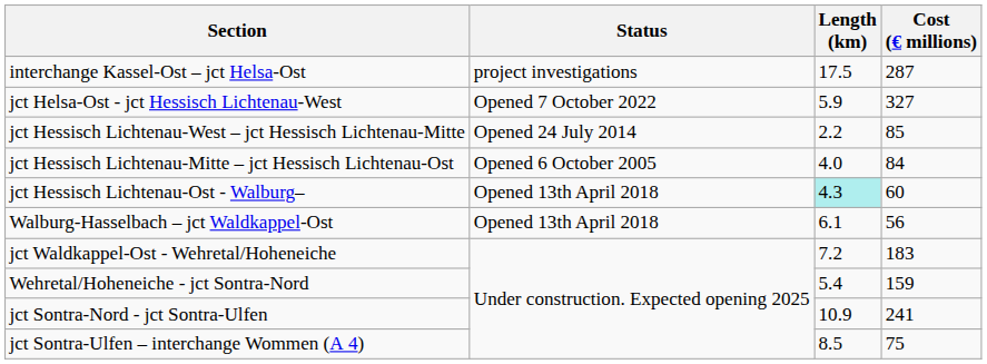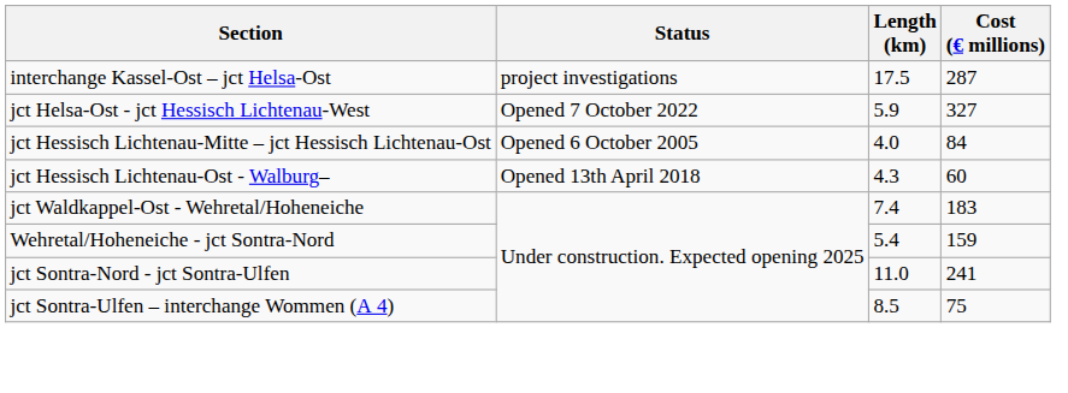 <table class="wikitable">
 <tr>
 <th>Section</th>
 <th>Status</th>
 <th>Length<br>(km)</th>
 <th>Cost<br>(<a href='#'>€</a> millions)</th>
 </tr>
 <tr>
 <td>interchange Kassel-Ost – jct <a href='#'>Helsa</a>-Ost</td>
 <td>project investigations</td>
 <td>17.5</td>
 <td>287</td>
 </tr>
 <tr>
 <td>jct Helsa-Ost - jct <a href='#'>Hessisch Lichtenau</a>-West</td>
 <td>Opened 7 October 2022</td>
 <td>5.9</td>
 <td>327</td>
 </tr>
 <tr>
-<td>jct Hessisch Lichtenau-West – jct Hessisch Lichtenau-Mitte</td>
-<td>Opened 24 July 2014</td>
-<td>2.2</td>
-<td>85</td>
-</tr>
-<tr>
 <td>jct Hessisch Lichtenau-Mitte – jct Hessisch Lichtenau-Ost</td>
 <td>Opened 6 October 2005</td>
 <td>4.0</td>
 <td>84</td>
 </tr>
 <tr>
 <td>jct Hessisch Lichtenau-Ost - <a href='#'>Walburg</a>–</td>
 <td>Opened 13th April 2018 </td>
-<td style="background: paleturquoise;">4.3</td>
+<td>4.3</td>
 <td>60</td>
-</tr>
-<tr>
-<td>Walburg-Hasselbach – jct <a href='#'>Waldkappel</a>-Ost</td>
-<td>Opened 13th April 2018 <br></td>
-<td>6.1</td>
-<td>56</td>
 </tr>
 <tr>
 <td>jct Waldkappel-Ost - Wehretal/Hoheneiche</td>
 <td rowspan=4>Under construction.  Expected opening 2025</td>
-<td>7.2</td>
+<td>7.4</td>
 <td>183</td>
 </tr>
 <tr>
 <td>Wehretal/Hoheneiche - jct Sontra-Nord</td>
 <td>5.4</td>
 <td>159</td>
 </tr>
 <tr>
 <td>jct Sontra-Nord - jct Sontra-Ulfen</td>
-<td>10.9</td>
+<td>11.0</td>
 <td>241</td>
 </tr>
 <tr>
 <td>jct Sontra-Ulfen – interchange Wommen (<a href='#'>A 4</a>)</td>
 <td>8.5</td>
 <td>75</td>
 </tr>
 </table>
